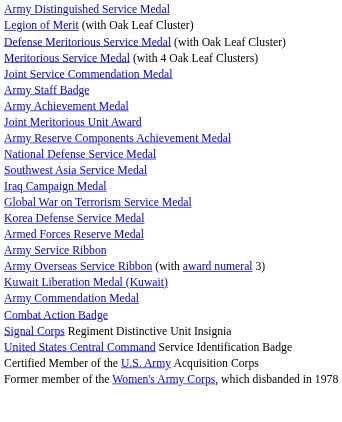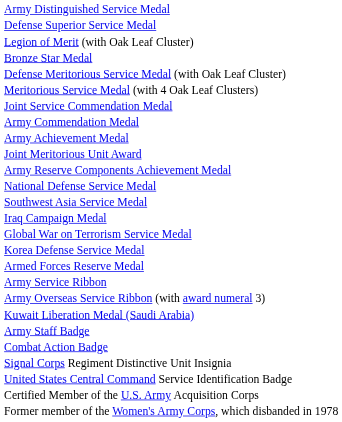 <table>
 <tr>
 <td></td>
 <td><a href='#'>Army Distinguished Service Medal</a></td>
 </tr>
 <tr>
 <td></td>
+<td><a href='#'>Defense Superior Service Medal</a></td>
+</tr>
+<tr>
+<td></td>
 <td><a href='#'>Legion of Merit</a> (with Oak Leaf Cluster)</td>
+</tr>
+<tr>
+<td></td>
+<td><a href='#'>Bronze Star Medal</a></td>
 </tr>
 <tr>
 <td></td>
 <td><a href='#'>Defense Meritorious Service Medal</a> (with Oak Leaf Cluster)</td>
 </tr>
 <tr>
 <td></td>
 <td><a href='#'>Meritorious Service Medal</a> (with 4 Oak Leaf Clusters)</td>
 </tr>
 <tr>
 <td></td>
 <td><a href='#'>Joint Service Commendation Medal</a></td>
 </tr>
 <tr>
-<td align=left></td>
-<td><a href='#'>Army Staff Badge</a></td>
+<td></td>
+<td><a href='#'>Army Commendation Medal</a></td>
 </tr>
 <tr>
 <td></td>
 <td><a href='#'>Army Achievement Medal</a></td>
 </tr>
 <tr>
 <td></td>
 <td><a href='#'>Joint Meritorious Unit Award</a></td>
 </tr>
 <tr>
 <td></td>
 <td><a href='#'>Army Reserve Components Achievement Medal</a></td>
 </tr>
 <tr>
 <td></td>
 <td><a href='#'>National Defense Service Medal</a></td>
 </tr>
 <tr>
 <td></td>
 <td><a href='#'>Southwest Asia Service Medal</a></td>
 </tr>
 <tr>
 <td></td>
 <td><a href='#'>Iraq Campaign Medal</a></td>
 </tr>
 <tr>
 <td></td>
 <td><a href='#'>Global War on Terrorism Service Medal</a></td>
 </tr>
 <tr>
 <td></td>
 <td><a href='#'>Korea Defense Service Medal</a></td>
 </tr>
 <tr>
 <td></td>
 <td><a href='#'>Armed Forces Reserve Medal</a></td>
 </tr>
 <tr>
 <td></td>
 <td><a href='#'>Army Service Ribbon</a></td>
 </tr>
 <tr>
 <td><span></span></td>
 <td><a href='#'>Army Overseas Service Ribbon</a> (with <a href='#'>award numeral</a> 3)</td>
 </tr>
 <tr>
 <td></td>
-<td><a href='#'>Kuwait Liberation Medal (Kuwait)</a></td>
+<td><a href='#'>Kuwait Liberation Medal (Saudi Arabia)</a></td>
 </tr>
 <tr>
-<td></td>
-<td><a href='#'>Army Commendation Medal</a></td>
+<td align=left></td>
+<td><a href='#'>Army Staff Badge</a></td>
 </tr>
 <tr>
 <td align=left></td>
 <td><a href='#'>Combat Action Badge</a></td>
 </tr>
 <tr>
 <td></td>
 <td><a href='#'>Signal Corps</a> Regiment Distinctive Unit Insignia</td>
 </tr>
 <tr>
 <td></td>
 <td><a href='#'>United States Central Command</a> Service Identification Badge</td>
 </tr>
 <tr>
 <td></td>
 <td>Certified Member of the <a href='#'>U.S. Army</a> Acquisition Corps</td>
 </tr>
 <tr>
 <td></td>
 <td>Former member of the <a href='#'>Women's Army Corps</a>, which disbanded in 1978</td>
 </tr>
 </table>
